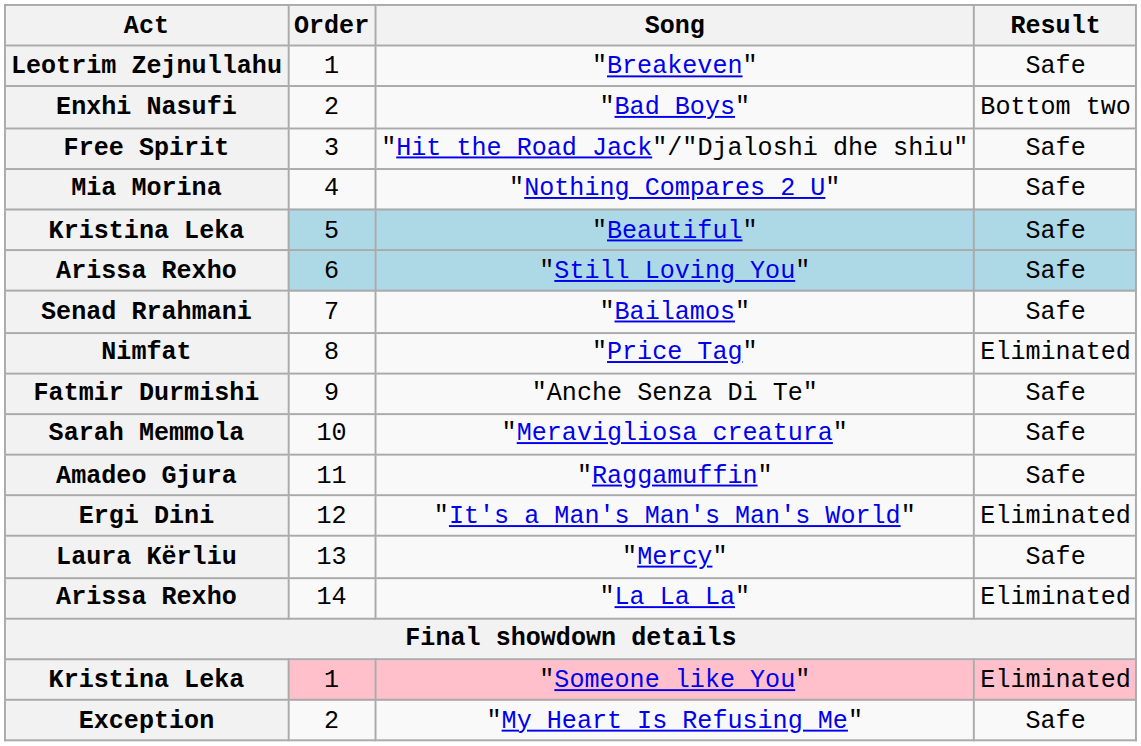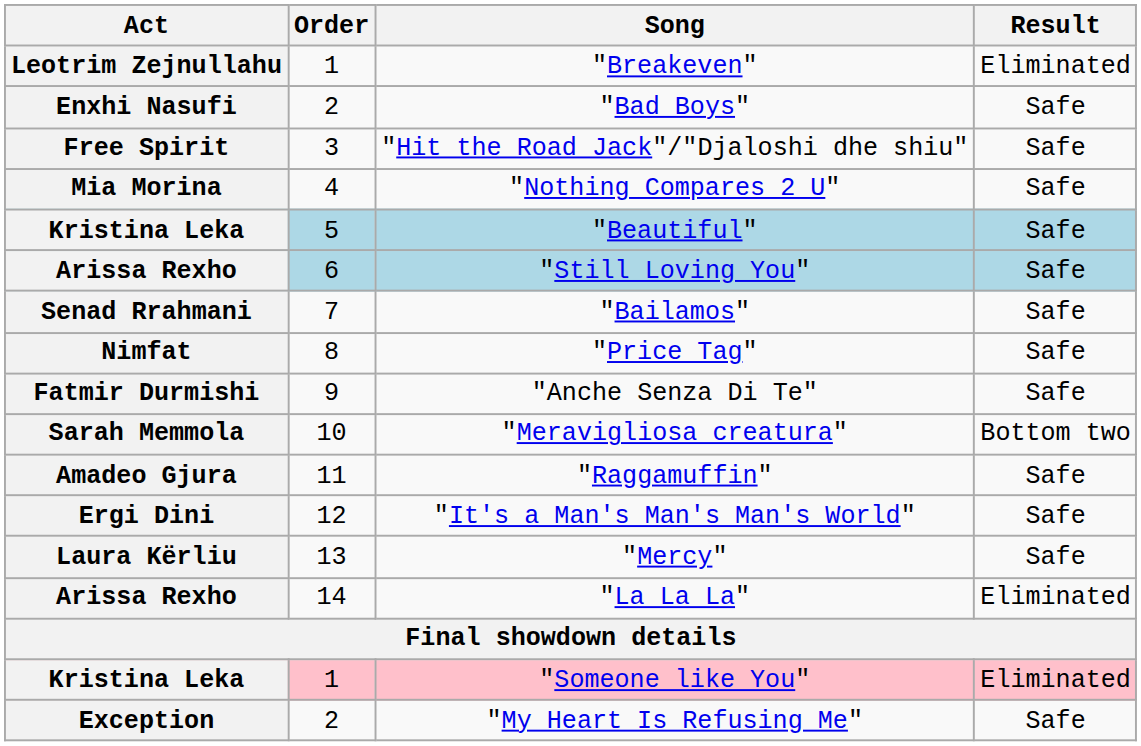 <table class="wikitable plainrowheaders" style="text-align:center;">
 <tr>
 <th scope="col">Act</th>
 <th scope="col">Order</th>
 <th scope="col">Song</th>
 <th scope="col">Result</th>
 </tr>
 <tr>
 <th scope="row">Leotrim Zejnullahu</th>
 <td>1</td>
 <td>"<a href='#'>Breakeven</a>"</td>
-<td>Safe</td>
+<td>Eliminated</td>
 </tr>
 <tr>
 <th scope="row">Enxhi Nasufi</th>
 <td>2</td>
 <td>"<a href='#'>Bad Boys</a>"</td>
-<td>Bottom two</td>
+<td>Safe</td>
 </tr>
 <tr>
 <th scope="row">Free Spirit</th>
 <td>3</td>
 <td>"<a href='#'>Hit the Road Jack</a>"/"Djaloshi dhe shiu"</td>
 <td>Safe</td>
 </tr>
 <tr>
 <th scope="row">Mia Morina</th>
 <td>4</td>
 <td>"<a href='#'>Nothing Compares 2 U</a>"</td>
 <td>Safe</td>
 </tr>
 <tr style="background:lightblue;">
 <th scope="row">Kristina Leka</th>
 <td>5</td>
 <td>"<a href='#'>Beautiful</a>"</td>
 <td>Safe</td>
 </tr>
 <tr style="background:lightblue;">
 <th scope="row">Arissa Rexho</th>
 <td>6</td>
 <td>"<a href='#'>Still Loving You</a>"</td>
 <td>Safe</td>
 </tr>
 <tr>
 <th scope="row">Senad Rrahmani</th>
 <td>7</td>
 <td>"<a href='#'>Bailamos</a>"</td>
 <td>Safe</td>
 </tr>
 <tr>
 <th scope="row">Nimfat</th>
 <td>8</td>
 <td>"<a href='#'>Price Tag</a>"</td>
-<td>Eliminated</td>
+<td>Safe</td>
 </tr>
 <tr>
 <th scope="row">Fatmir Durmishi</th>
 <td>9</td>
 <td>"Anche Senza Di Te"</td>
 <td>Safe</td>
 </tr>
 <tr>
 <th scope="row">Sarah Memmola</th>
 <td>10</td>
 <td>"<a href='#'>Meravigliosa creatura</a>"</td>
-<td>Safe</td>
+<td>Bottom two</td>
 </tr>
 <tr>
 <th scope="row">Amadeo Gjura</th>
 <td>11</td>
 <td>"<a href='#'>Raggamuffin</a>"</td>
 <td>Safe</td>
 </tr>
 <tr>
 <th scope="row">Ergi Dini</th>
 <td>12</td>
 <td>"<a href='#'>It's a Man's Man's Man's World</a>"</td>
-<td>Eliminated</td>
+<td>Safe</td>
 </tr>
 <tr>
 <th scope="row">Laura Kërliu</th>
 <td>13</td>
 <td>"<a href='#'>Mercy</a>"</td>
 <td>Safe</td>
 </tr>
 <tr>
 <th scope="row">Arissa Rexho</th>
 <td>14</td>
 <td>"<a href='#'>La La La</a>"</td>
 <td>Eliminated</td>
 </tr>
 <tr>
 <th colspan="5">Final showdown details</th>
 </tr>
 <tr style="background:pink;">
 <th scope="row">Kristina Leka</th>
 <td>1</td>
 <td>"<a href='#'>Someone like You</a>"</td>
 <td>Eliminated</td>
 </tr>
 <tr>
 <th scope="row">Exception</th>
 <td>2</td>
 <td>"<a href='#'>My Heart Is Refusing Me</a>"</td>
 <td>Safe</td>
 </tr>
 </table>
